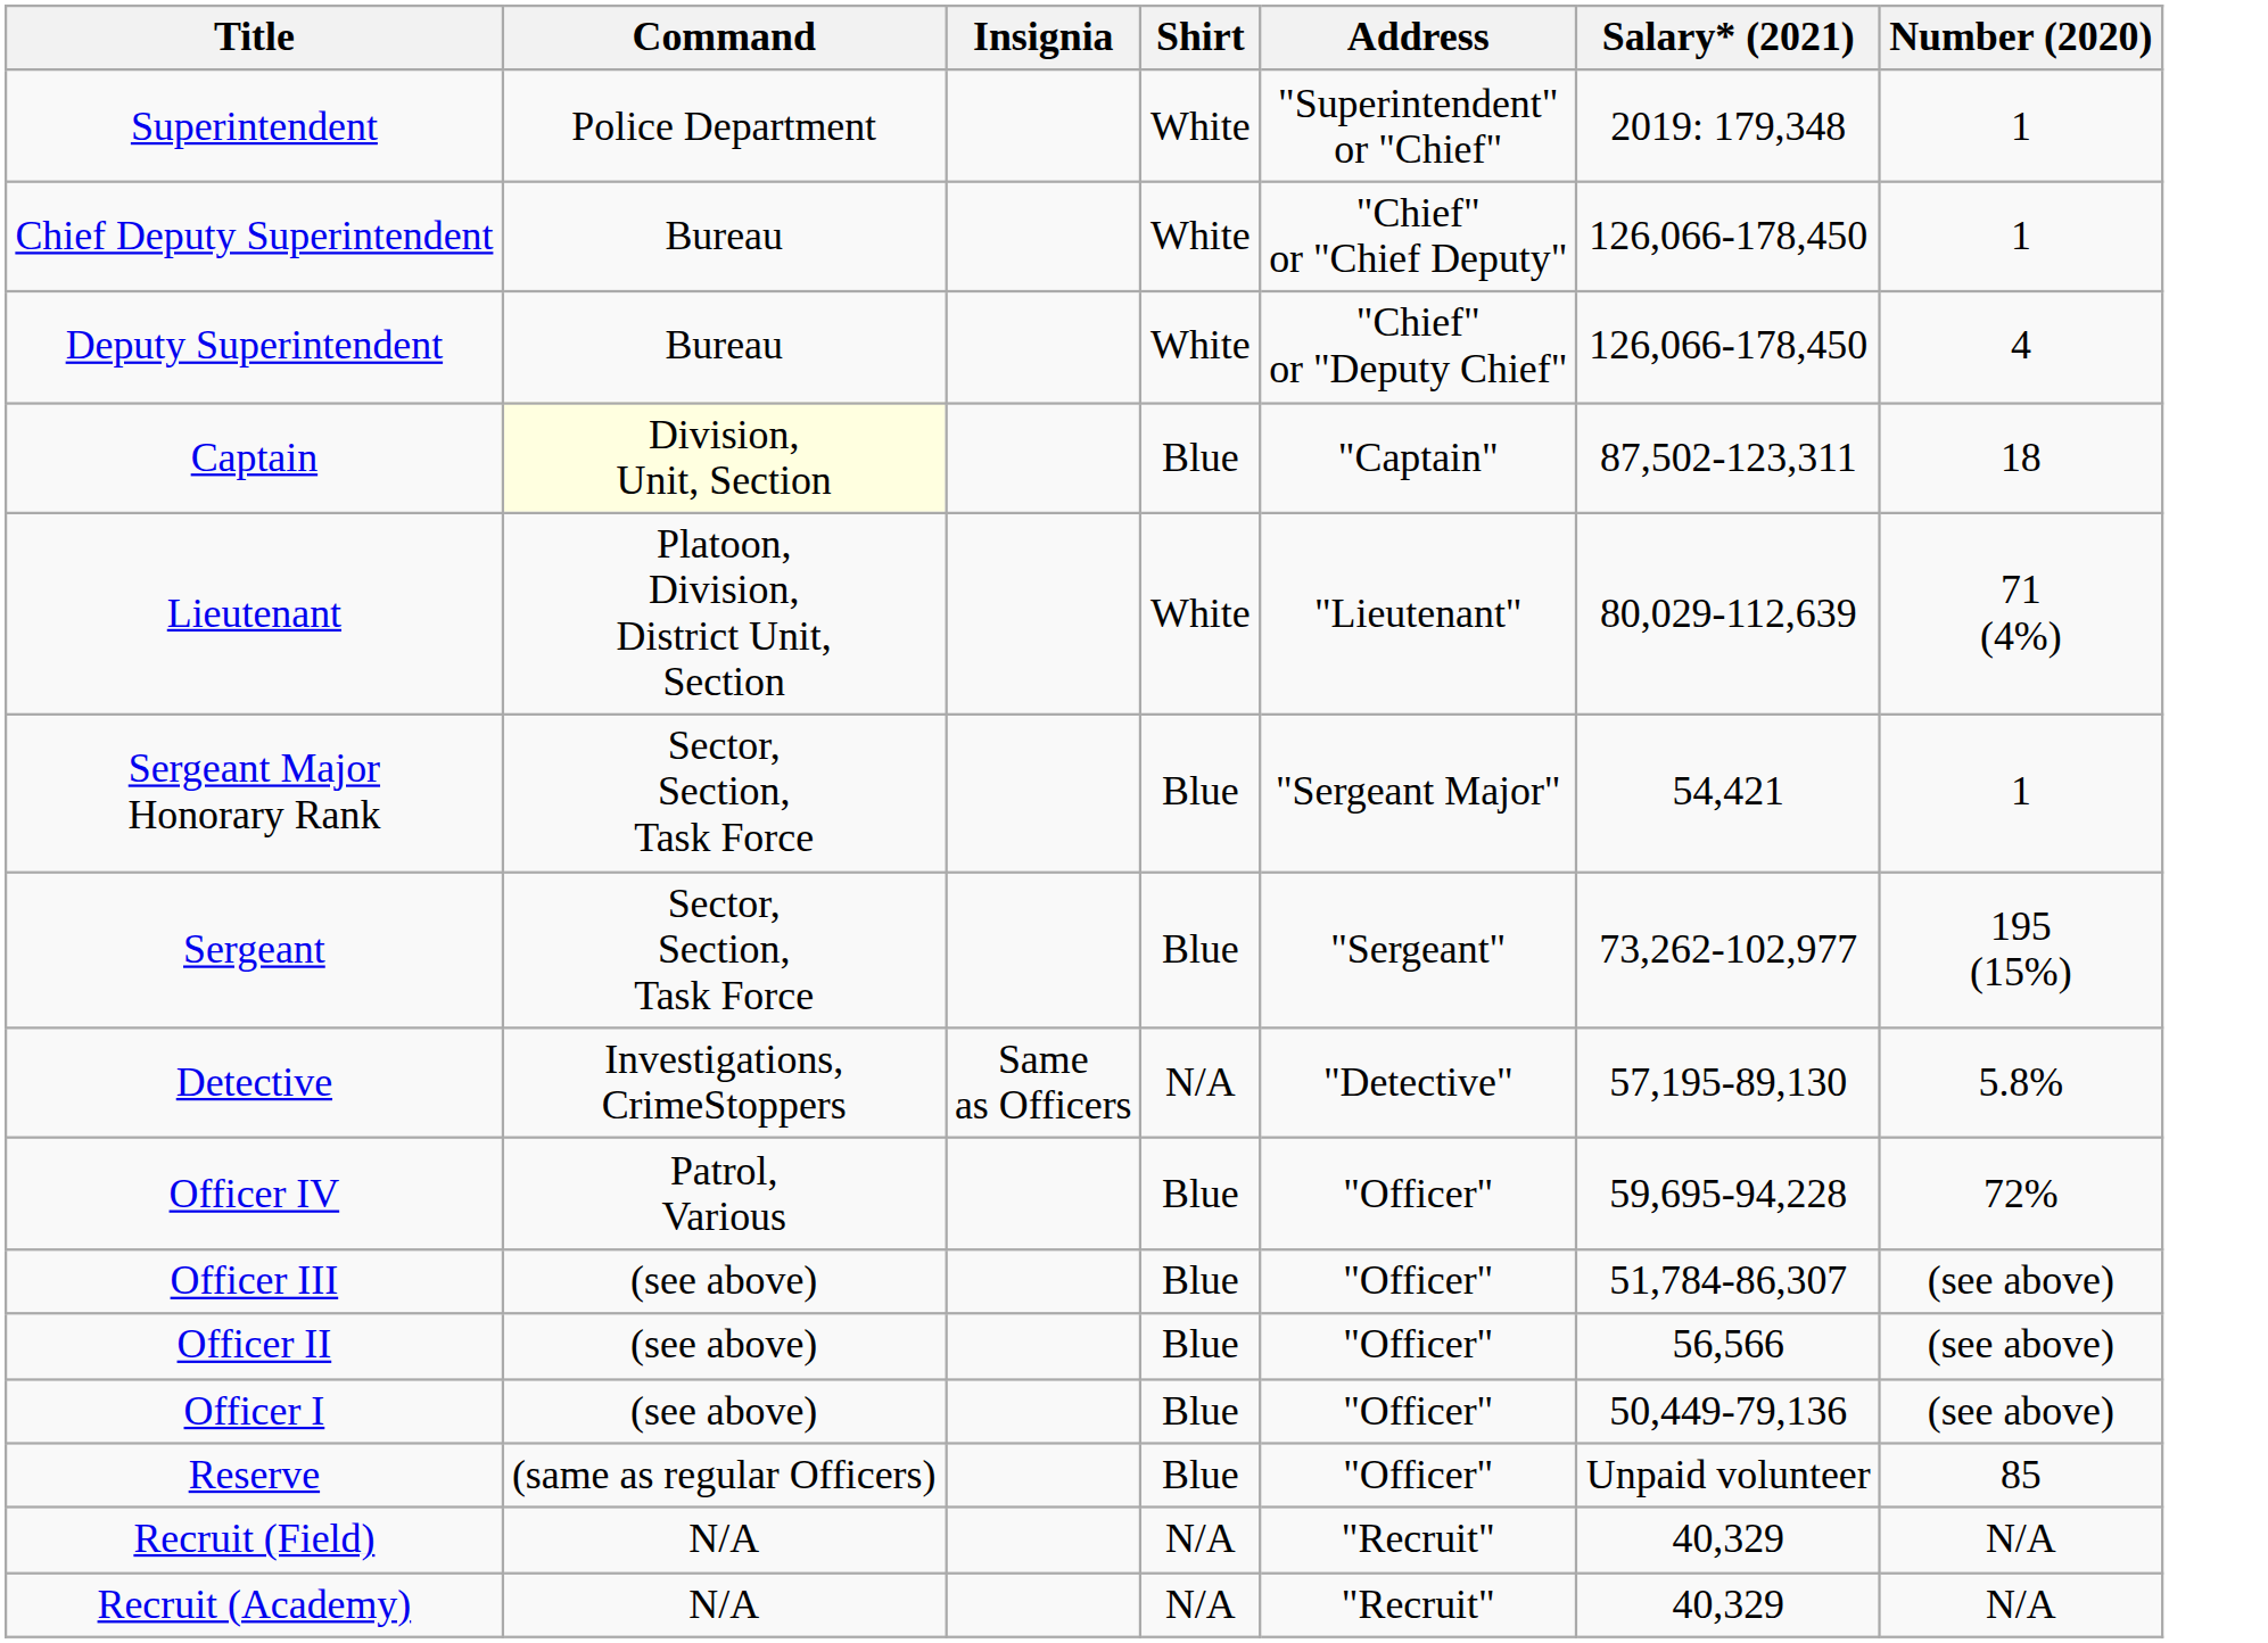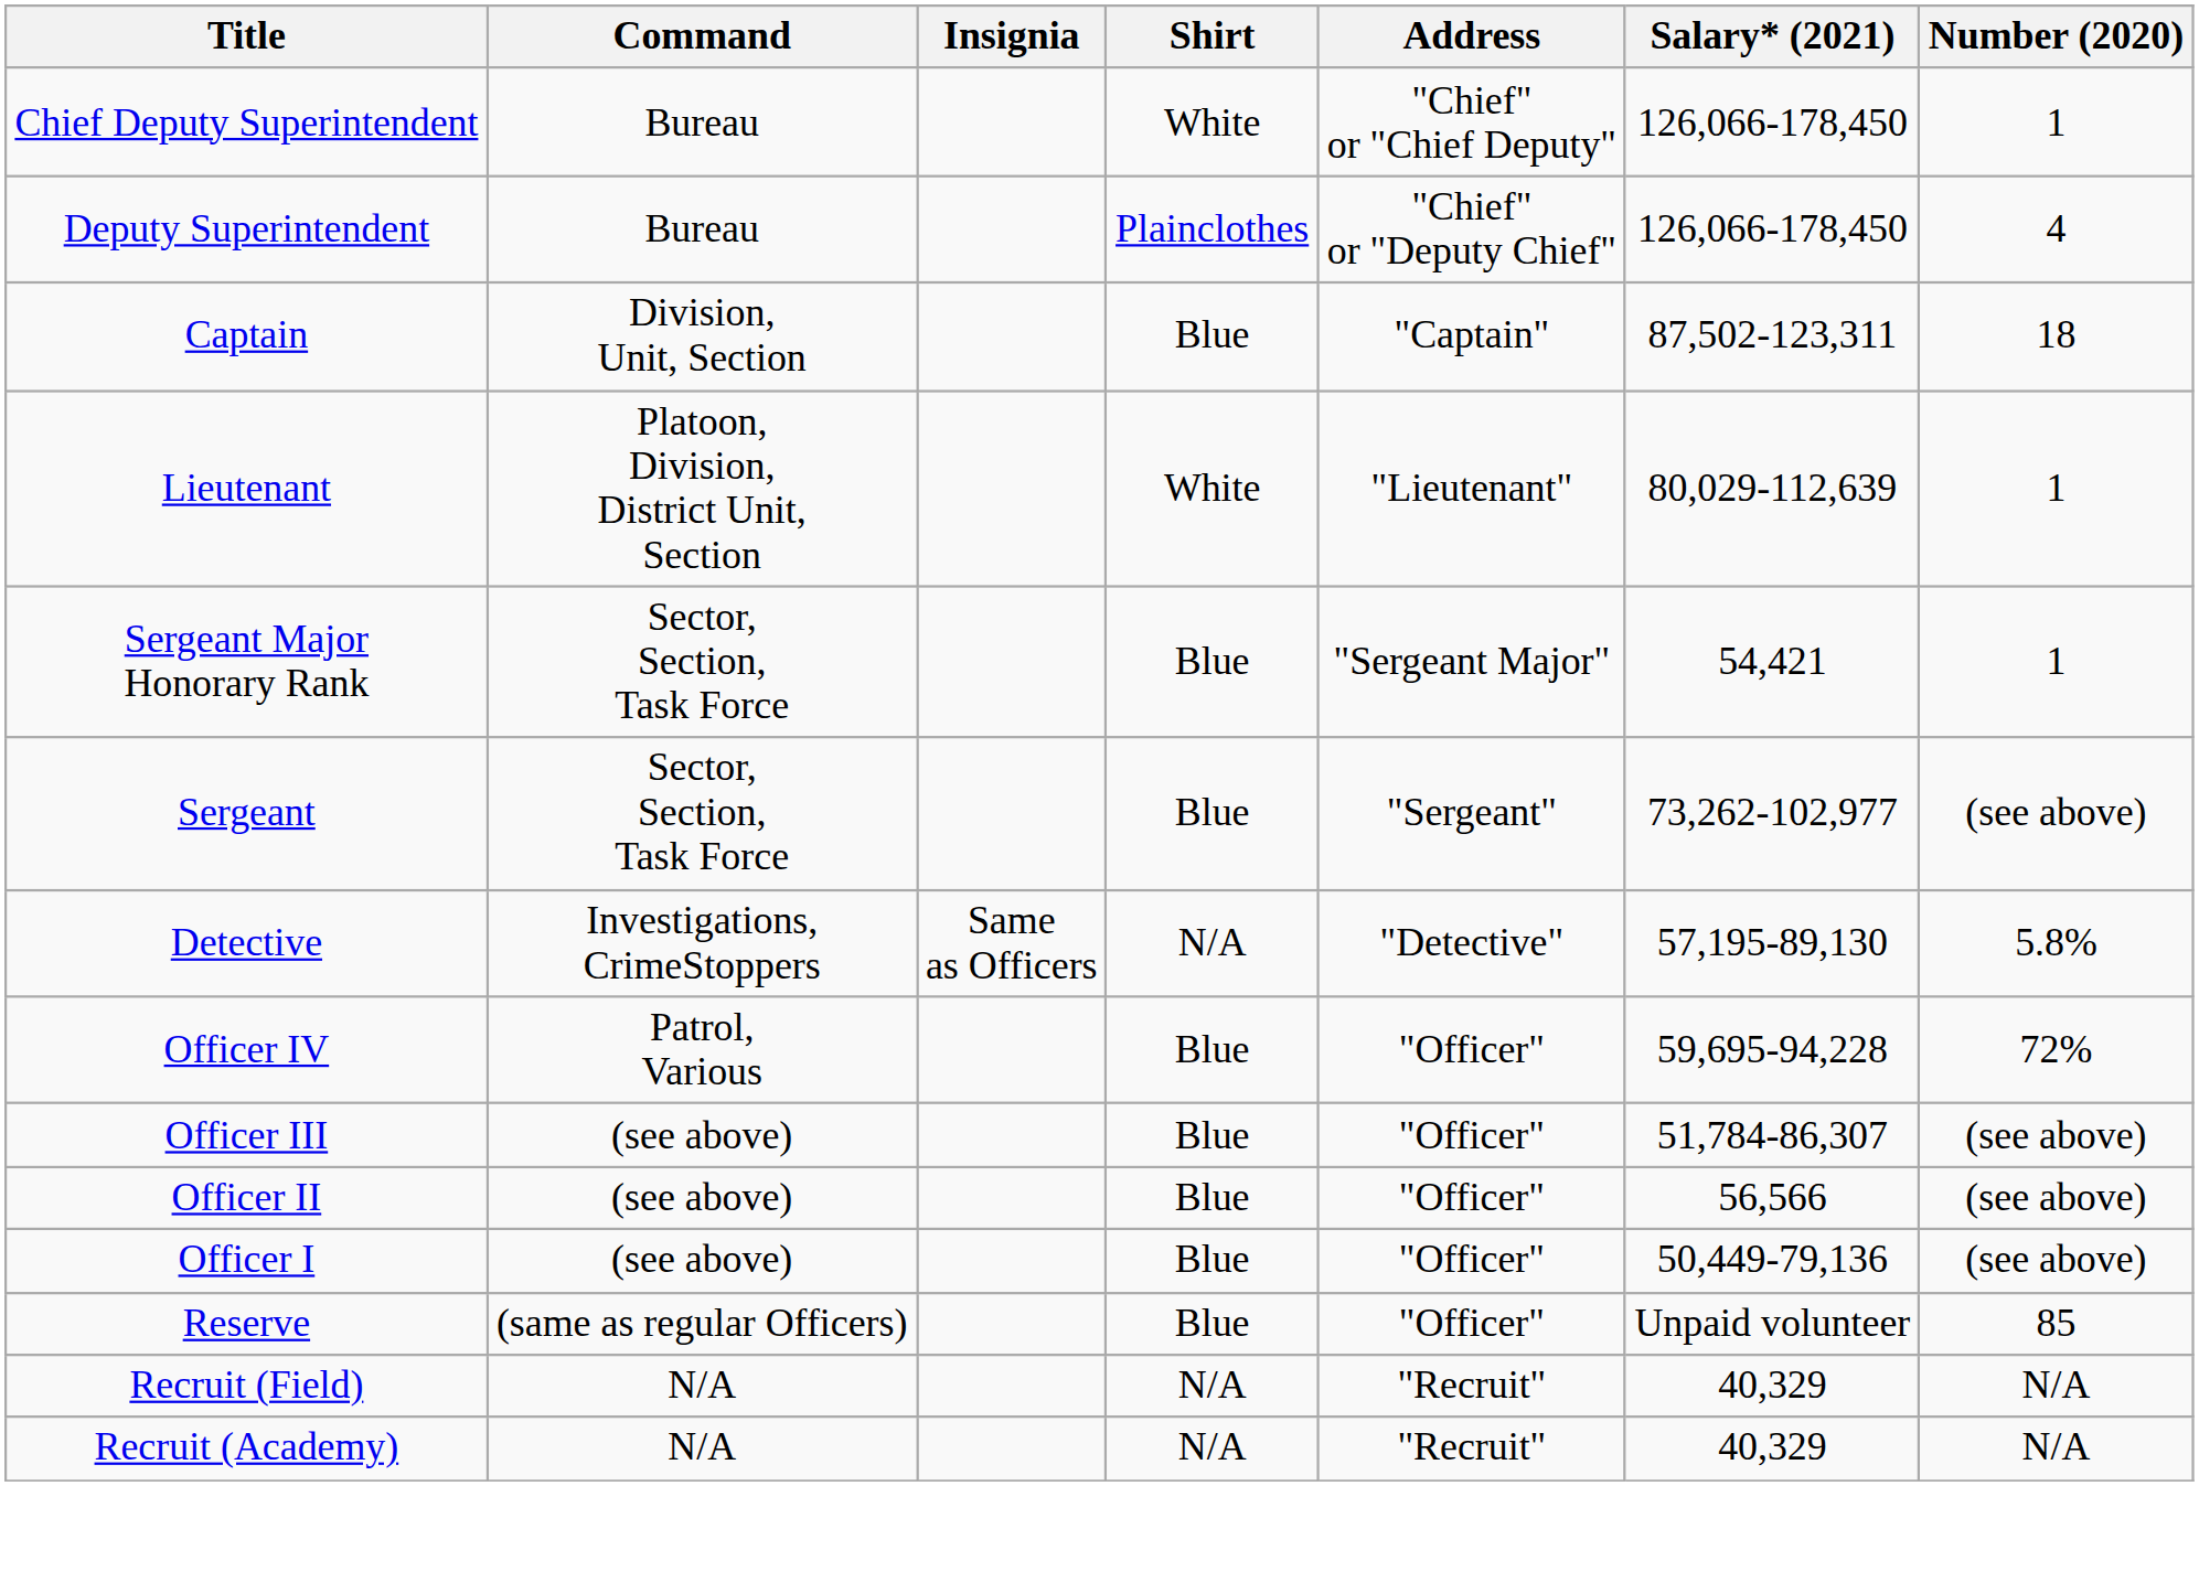 <table cellpadding="5" style="text-align:center;" class="wikitable">
 <tr>
 <th>Title</th>
 <th>Command</th>
 <th>Insignia</th>
 <th>Shirt</th>
 <th>Address</th>
 <th>Salary* (2021)</th>
 <th>Number (2020)</th>
-</tr>
-<tr>
-<td><a href='#'>Superintendent</a></td>
-<td>Police Department</td>
-<td></td>
-<td>White</td>
-<td>"Superintendent"<br>or "Chief"</td>
-<td>2019: 179,348</td>
-<td>1</td>
 </tr>
 <tr>
 <td><a href='#'>Chief Deputy Superintendent</a></td>
 <td>Bureau</td>
 <td></td>
 <td>White</td>
 <td>"Chief"<br>or "Chief Deputy"</td>
 <td>126,066-178,450</td>
 <td>1</td>
 </tr>
 <tr>
 <td><a href='#'>Deputy Superintendent</a></td>
 <td>Bureau</td>
 <td></td>
-<td>White</td>
+<td><a href='#'>Plainclothes</a></td>
 <td>"Chief"<br>or "Deputy Chief"</td>
 <td>126,066-178,450</td>
 <td>4</td>
 </tr>
 <tr>
 <td><a href='#'>Captain</a></td>
-<td style="background: lightyellow;">Division,<br>Unit, Section</td>
+<td>Division,<br>Unit, Section</td>
 <td></td>
 <td>Blue</td>
 <td>"Captain"</td>
 <td>87,502-123,311</td>
 <td>18</td>
 </tr>
 <tr>
 <td><a href='#'>Lieutenant</a></td>
 <td>Platoon,<br>Division,<br>District Unit,<br>Section</td>
 <td></td>
 <td>White</td>
 <td>"Lieutenant"</td>
 <td>80,029-112,639</td>
-<td>71<br>(4%)</td>
+<td>1</td>
 </tr>
 <tr>
 <td><a href='#'>Sergeant Major</a><br>Honorary Rank</td>
 <td>Sector,<br>Section,<br>Task Force</td>
 <td></td>
 <td>Blue</td>
 <td>"Sergeant Major"</td>
 <td>54,421</td>
 <td>1 </td>
 </tr>
 <tr>
 <td><a href='#'>Sergeant</a></td>
 <td>Sector,<br>Section,<br>Task Force</td>
 <td></td>
 <td>Blue</td>
 <td>"Sergeant"</td>
 <td>73,262-102,977</td>
-<td>195<br>(15%)</td>
+<td>(see above)</td>
 </tr>
 <tr>
 <td><a href='#'>Detective</a></td>
 <td>Investigations,<br>CrimeStoppers</td>
 <td>Same<br>as Officers</td>
 <td>N/A</td>
 <td>"Detective"</td>
 <td>57,195-89,130</td>
 <td>5.8%</td>
 </tr>
 <tr>
 <td><a href='#'>Officer IV</a></td>
 <td>Patrol,<br>Various</td>
 <td></td>
 <td>Blue</td>
 <td>"Officer"</td>
 <td>59,695-94,228</td>
 <td>72%</td>
 </tr>
 <tr>
 <td><a href='#'>Officer III</a></td>
 <td>(see above)</td>
 <td></td>
 <td>Blue</td>
 <td>"Officer"</td>
 <td>51,784-86,307</td>
 <td>(see above)</td>
 </tr>
 <tr>
 <td><a href='#'>Officer II</a></td>
 <td>(see above)</td>
 <td></td>
 <td>Blue</td>
 <td>"Officer"</td>
 <td>56,566</td>
 <td>(see above)</td>
 </tr>
 <tr>
 <td><a href='#'>Officer I</a></td>
 <td>(see above)</td>
 <td></td>
 <td>Blue</td>
 <td>"Officer"</td>
 <td>50,449-79,136</td>
 <td>(see above)</td>
 </tr>
 <tr>
 <td><a href='#'>Reserve</a></td>
 <td>(same as regular Officers)</td>
 <td></td>
 <td>Blue</td>
 <td>"Officer"</td>
 <td>Unpaid volunteer</td>
 <td>85</td>
 </tr>
 <tr>
 <td><a href='#'>Recruit (Field)</a></td>
 <td>N/A</td>
 <td></td>
 <td>N/A</td>
 <td>"Recruit"</td>
 <td>40,329</td>
 <td>N/A</td>
 </tr>
 <tr>
 <td><a href='#'>Recruit (Academy)</a></td>
 <td>N/A</td>
 <td></td>
 <td>N/A</td>
 <td>"Recruit"</td>
 <td>40,329</td>
 <td>N/A</td>
 </tr>
 </table>
